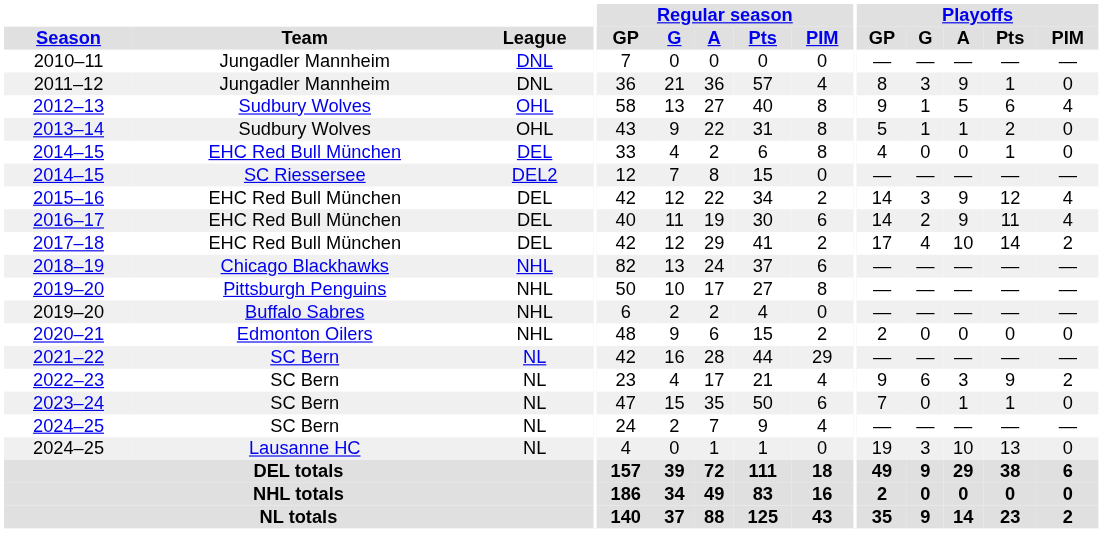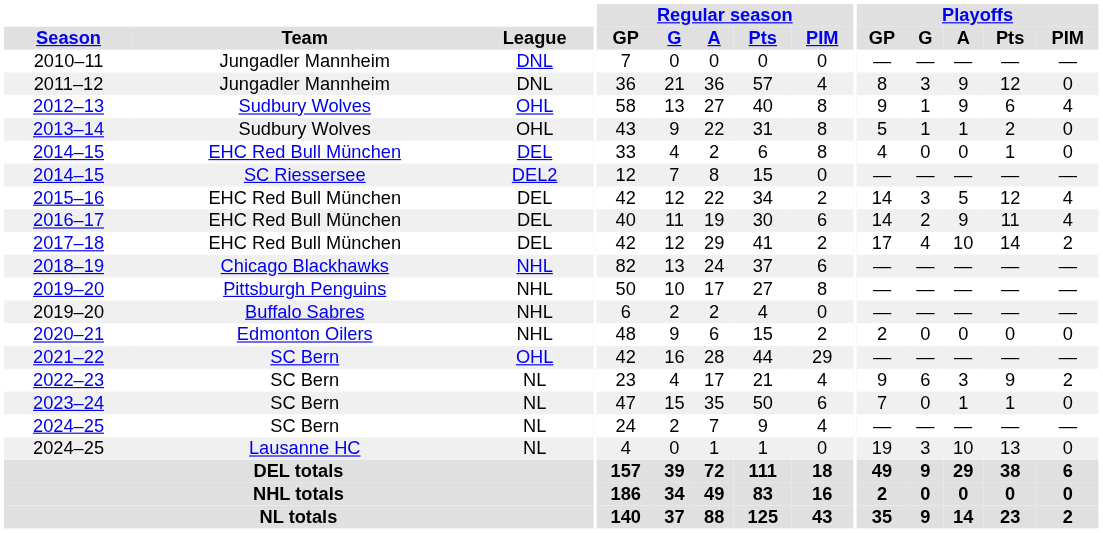 <table border="0" cellpadding="1" cellspacing="0" style="text-align:center; width:60em">
 <tr bgcolor="#e0e0e0">
 <th colspan="3" bgcolor="#ffffff"></th>
 <th rowspan="100" bgcolor="#ffffff"></th>
 <th colspan="5"><a href='#'>Regular season</a></th>
 <th rowspan="100" bgcolor="#ffffff"></th>
 <th colspan="5"><a href='#'>Playoffs</a></th>
 </tr>
 <tr bgcolor="#e0e0e0">
 <th><a href='#'>Season</a></th>
 <th>Team</th>
 <th>League</th>
 <th>GP</th>
 <th><a href='#'>G</a></th>
 <th><a href='#'>A</a></th>
 <th><a href='#'>Pts</a></th>
 <th><a href='#'>PIM</a></th>
 <th>GP</th>
 <th>G</th>
 <th>A</th>
 <th>Pts</th>
 <th>PIM</th>
 </tr>
 <tr>
 <td>2010–11</td>
 <td>Jungadler Mannheim</td>
 <td><a href='#'>DNL</a></td>
 <td>7</td>
 <td>0</td>
 <td>0</td>
 <td>0</td>
 <td>0</td>
 <td>—</td>
 <td>—</td>
 <td>—</td>
 <td>—</td>
 <td>—</td>
 </tr>
 <tr bgcolor="#f0f0f0">
 <td>2011–12</td>
 <td>Jungadler Mannheim</td>
 <td>DNL</td>
 <td>36</td>
 <td>21</td>
 <td>36</td>
 <td>57</td>
 <td>4</td>
 <td>8</td>
 <td>3</td>
 <td>9</td>
-<td>1</td>
+<td>12</td>
 <td>0</td>
 </tr>
 <tr>
 <td><a href='#'>2012–13</a></td>
 <td><a href='#'>Sudbury Wolves</a></td>
 <td><a href='#'>OHL</a></td>
 <td>58</td>
 <td>13</td>
 <td>27</td>
 <td>40</td>
 <td>8</td>
 <td>9</td>
 <td>1</td>
-<td>5</td>
+<td>9</td>
 <td>6</td>
 <td>4</td>
 </tr>
 <tr bgcolor="#f0f0f0">
 <td><a href='#'>2013–14</a></td>
 <td>Sudbury Wolves</td>
 <td>OHL</td>
 <td>43</td>
 <td>9</td>
 <td>22</td>
 <td>31</td>
 <td>8</td>
 <td>5</td>
 <td>1</td>
 <td>1</td>
 <td>2</td>
 <td>0</td>
 </tr>
 <tr>
 <td><a href='#'>2014–15</a></td>
 <td><a href='#'>EHC Red Bull München</a></td>
 <td><a href='#'>DEL</a></td>
 <td>33</td>
 <td>4</td>
 <td>2</td>
 <td>6</td>
 <td>8</td>
 <td>4</td>
 <td>0</td>
 <td>0</td>
 <td>1</td>
 <td>0</td>
 </tr>
 <tr bgcolor="#f0f0f0">
 <td><a href='#'>2014–15</a></td>
 <td><a href='#'>SC Riessersee</a></td>
 <td><a href='#'>DEL2</a></td>
 <td>12</td>
 <td>7</td>
 <td>8</td>
 <td>15</td>
 <td>0</td>
 <td>—</td>
 <td>—</td>
 <td>—</td>
 <td>—</td>
 <td>—</td>
 </tr>
 <tr>
 <td><a href='#'>2015–16</a></td>
 <td>EHC Red Bull München</td>
 <td>DEL</td>
 <td>42</td>
 <td>12</td>
 <td>22</td>
 <td>34</td>
 <td>2</td>
 <td>14</td>
 <td>3</td>
-<td>9</td>
+<td>5</td>
 <td>12</td>
 <td>4</td>
 </tr>
 <tr bgcolor="#f0f0f0">
 <td><a href='#'>2016–17</a></td>
 <td>EHC Red Bull München</td>
 <td>DEL</td>
 <td>40</td>
 <td>11</td>
 <td>19</td>
 <td>30</td>
 <td>6</td>
 <td>14</td>
 <td>2</td>
 <td>9</td>
 <td>11</td>
 <td>4</td>
 </tr>
 <tr>
 <td><a href='#'>2017–18</a></td>
 <td>EHC Red Bull München</td>
 <td>DEL</td>
 <td>42</td>
 <td>12</td>
 <td>29</td>
 <td>41</td>
 <td>2</td>
 <td>17</td>
 <td>4</td>
 <td>10</td>
 <td>14</td>
 <td>2</td>
 </tr>
 <tr bgcolor="#f0f0f0">
 <td><a href='#'>2018–19</a></td>
 <td><a href='#'>Chicago Blackhawks</a></td>
 <td><a href='#'>NHL</a></td>
 <td>82</td>
 <td>13</td>
 <td>24</td>
 <td>37</td>
 <td>6</td>
 <td>—</td>
 <td>—</td>
 <td>—</td>
 <td>—</td>
 <td>—</td>
 </tr>
 <tr>
 <td><a href='#'>2019–20</a></td>
 <td><a href='#'>Pittsburgh Penguins</a></td>
 <td>NHL</td>
 <td>50</td>
 <td>10</td>
 <td>17</td>
 <td>27</td>
 <td>8</td>
 <td>—</td>
 <td>—</td>
 <td>—</td>
 <td>—</td>
 <td>—</td>
 </tr>
 <tr bgcolor="#f0f0f0">
 <td>2019–20</td>
 <td><a href='#'>Buffalo Sabres</a></td>
 <td>NHL</td>
 <td>6</td>
 <td>2</td>
 <td>2</td>
 <td>4</td>
 <td>0</td>
 <td>—</td>
 <td>—</td>
 <td>—</td>
 <td>—</td>
 <td>—</td>
 </tr>
 <tr>
 <td><a href='#'>2020–21</a></td>
 <td><a href='#'>Edmonton Oilers</a></td>
 <td>NHL</td>
 <td>48</td>
 <td>9</td>
 <td>6</td>
 <td>15</td>
 <td>2</td>
 <td>2</td>
 <td>0</td>
 <td>0</td>
 <td>0</td>
 <td>0</td>
 </tr>
 <tr bgcolor="#f0f0f0">
 <td><a href='#'>2021–22</a></td>
 <td><a href='#'>SC Bern</a></td>
-<td><a href='#'>NL</a></td>
+<td><a href='#'>OHL</a></td>
 <td>42</td>
 <td>16</td>
 <td>28</td>
 <td>44</td>
 <td>29</td>
 <td>—</td>
 <td>—</td>
 <td>—</td>
 <td>—</td>
 <td>—</td>
 </tr>
 <tr>
 <td><a href='#'>2022–23</a></td>
 <td>SC Bern</td>
 <td>NL</td>
 <td>23</td>
 <td>4</td>
 <td>17</td>
 <td>21</td>
 <td>4</td>
 <td>9</td>
 <td>6</td>
 <td>3</td>
 <td>9</td>
 <td>2</td>
 </tr>
 <tr bgcolor="#f0f0f0">
 <td><a href='#'>2023–24</a></td>
 <td>SC Bern</td>
 <td>NL</td>
 <td>47</td>
 <td>15</td>
 <td>35</td>
 <td>50</td>
 <td>6</td>
 <td>7</td>
 <td>0</td>
 <td>1</td>
 <td>1</td>
 <td>0</td>
 </tr>
 <tr>
 <td><a href='#'>2024–25</a></td>
 <td>SC Bern</td>
 <td>NL</td>
 <td>24</td>
 <td>2</td>
 <td>7</td>
 <td>9</td>
 <td>4</td>
 <td>—</td>
 <td>—</td>
 <td>—</td>
 <td>—</td>
 <td>—</td>
 </tr>
 <tr bgcolor="#f0f0f0">
 <td>2024–25</td>
 <td><a href='#'>Lausanne HC</a></td>
 <td>NL</td>
 <td>4</td>
 <td>0</td>
 <td>1</td>
 <td>1</td>
 <td>0</td>
 <td>19</td>
 <td>3</td>
 <td>10</td>
 <td>13</td>
 <td>0</td>
 </tr>
 <tr bgcolor="#e0e0e0">
 <th colspan="3">DEL totals</th>
 <th>157</th>
 <th>39</th>
 <th>72</th>
 <th>111</th>
 <th>18</th>
 <th>49</th>
 <th>9</th>
 <th>29</th>
 <th>38</th>
 <th>6</th>
 </tr>
 <tr bgcolor="#e0e0e0">
 <th colspan="3">NHL totals</th>
 <th>186</th>
 <th>34</th>
 <th>49</th>
 <th>83</th>
 <th>16</th>
 <th>2</th>
 <th>0</th>
 <th>0</th>
 <th>0</th>
 <th>0</th>
 </tr>
 <tr bgcolor="#e0e0e0">
 <th colspan="3">NL totals</th>
 <th>140</th>
 <th>37</th>
 <th>88</th>
 <th>125</th>
 <th>43</th>
 <th>35</th>
 <th>9</th>
 <th>14</th>
 <th>23</th>
 <th>2</th>
 </tr>
 </table>
